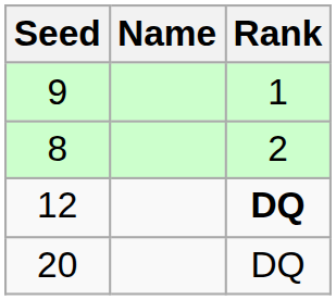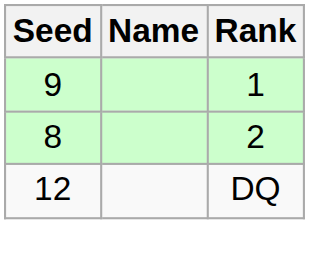 <table class="wikitable" style="text-align:center;">
 <tr>
 <th>Seed</th>
 <th>Name</th>
 <th>Rank</th>
 </tr>
 <tr bgcolor="#ccffcc">
 <td>9</td>
 <td align=left></td>
 <td>1</td>
 </tr>
 <tr bgcolor="#ccffcc">
 <td>8</td>
 <td align=left></td>
 <td>2</td>
 </tr>
 <tr>
 <td>12</td>
 <td align=left></td>
-<td><strong>DQ</strong></td>
-</tr>
-<tr>
-<td>20</td>
-<td align=left></td>
 <td>DQ</td>
 </tr>
 </table>
